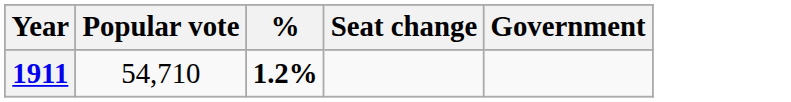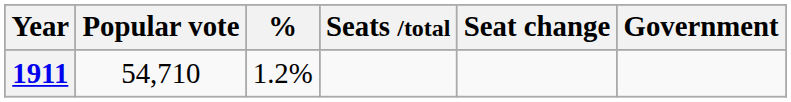 <table class="wikitable" style="text-align:center">
 <tr>
 <th><strong>Year</strong></th>
 <th><strong>Popular vote</strong></th>
 <th><strong>%</strong></th>
+<th><strong>Seats <small>/total</small></strong></th>
 <th><strong>Seat change</strong></th>
 <th><strong>Government</strong></th>
 </tr>
 <tr>
 <th><a href='#'>1911</a></th>
 <td>54,710</td>
-<td><strong>1.2%</strong></td>
+<td>1.2%</td>
+<td></td>
 <td></td>
 <td></td>
 </tr>
 </table>
